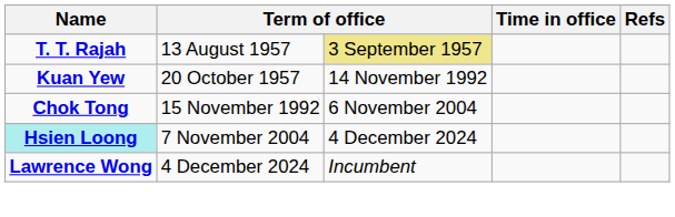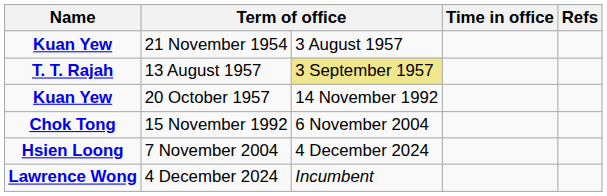 <table class="wikitable">
 <tr>
 <th>Name</th>
 <th colspan="2">Term of office</th>
 <th>Time in office</th>
 <th>Refs</th>
+</tr>
+<tr>
+<td align="center"><strong><a href='#'> Kuan Yew</a></strong></td>
+<td>21 November 1954</td>
+<td>3 August 1957</td>
+<td></td>
+<td></td>
 </tr>
 <tr>
 <td align="center"><strong><a href='#'>T. T. Rajah</a></strong></td>
 <td>13 August 1957</td>
 <td style="background: khaki;">3 September 1957</td>
 <td></td>
 <td></td>
 </tr>
 <tr>
 <td align="center"><strong><a href='#'> Kuan Yew</a></strong></td>
 <td>20 October 1957</td>
 <td>14 November 1992</td>
 <td></td>
 <td></td>
 </tr>
 <tr>
 <td align="center"><strong><a href='#'> Chok Tong</a></strong></td>
 <td>15 November 1992</td>
 <td>6 November 2004</td>
 <td></td>
 <td></td>
 </tr>
 <tr>
-<td align="center" style="background: paleturquoise;"><strong><a href='#'> Hsien Loong</a></strong></td>
+<td align="center"><strong><a href='#'> Hsien Loong</a></strong></td>
 <td>7 November 2004</td>
 <td>4 December 2024</td>
 <td></td>
 <td></td>
 </tr>
 <tr>
 <td align="center"><strong><a href='#'>Lawrence Wong</a></strong></td>
 <td>4 December 2024</td>
 <td><em>Incumbent</em></td>
 <td></td>
 <td></td>
 </tr>
 </table>
